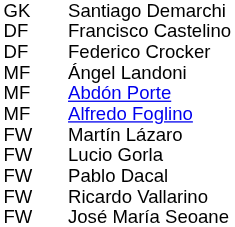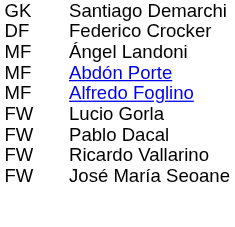 <table cellspacing="0" cellpadding="0" style="font-size:90%; margin:0.2em auto;">
 <tr>
 <th width="25"></th>
 <th width="25"></th>
 </tr>
 <tr>
 <td>GK</td>
 <td></td>
 <td> Santiago Demarchi</td>
-</tr>
-<tr>
-<td>DF</td>
-<td></td>
-<td> Francisco Castelino</td>
 </tr>
 <tr>
 <td>DF</td>
 <td></td>
 <td> Federico Crocker</td>
 </tr>
 <tr>
 <td>MF</td>
 <td></td>
 <td> Ángel Landoni</td>
 </tr>
 <tr>
 <td>MF</td>
 <td></td>
 <td> <a href='#'>Abdón Porte</a></td>
 </tr>
 <tr>
 <td>MF</td>
 <td></td>
 <td> <a href='#'>Alfredo Foglino</a></td>
 </tr>
 <tr>
 <td>FW</td>
 <td></td>
-<td> Martín Lázaro</td>
-</tr>
-<tr>
-<td>FW</td>
-<td></td>
 <td> Lucio Gorla</td>
 </tr>
 <tr>
 <td>FW</td>
 <td></td>
 <td> Pablo Dacal</td>
 </tr>
 <tr>
 <td>FW</td>
 <td></td>
 <td> Ricardo Vallarino</td>
 </tr>
 <tr>
 <td>FW</td>
 <td></td>
 <td> José María Seoane</td>
 </tr>
 </table>
